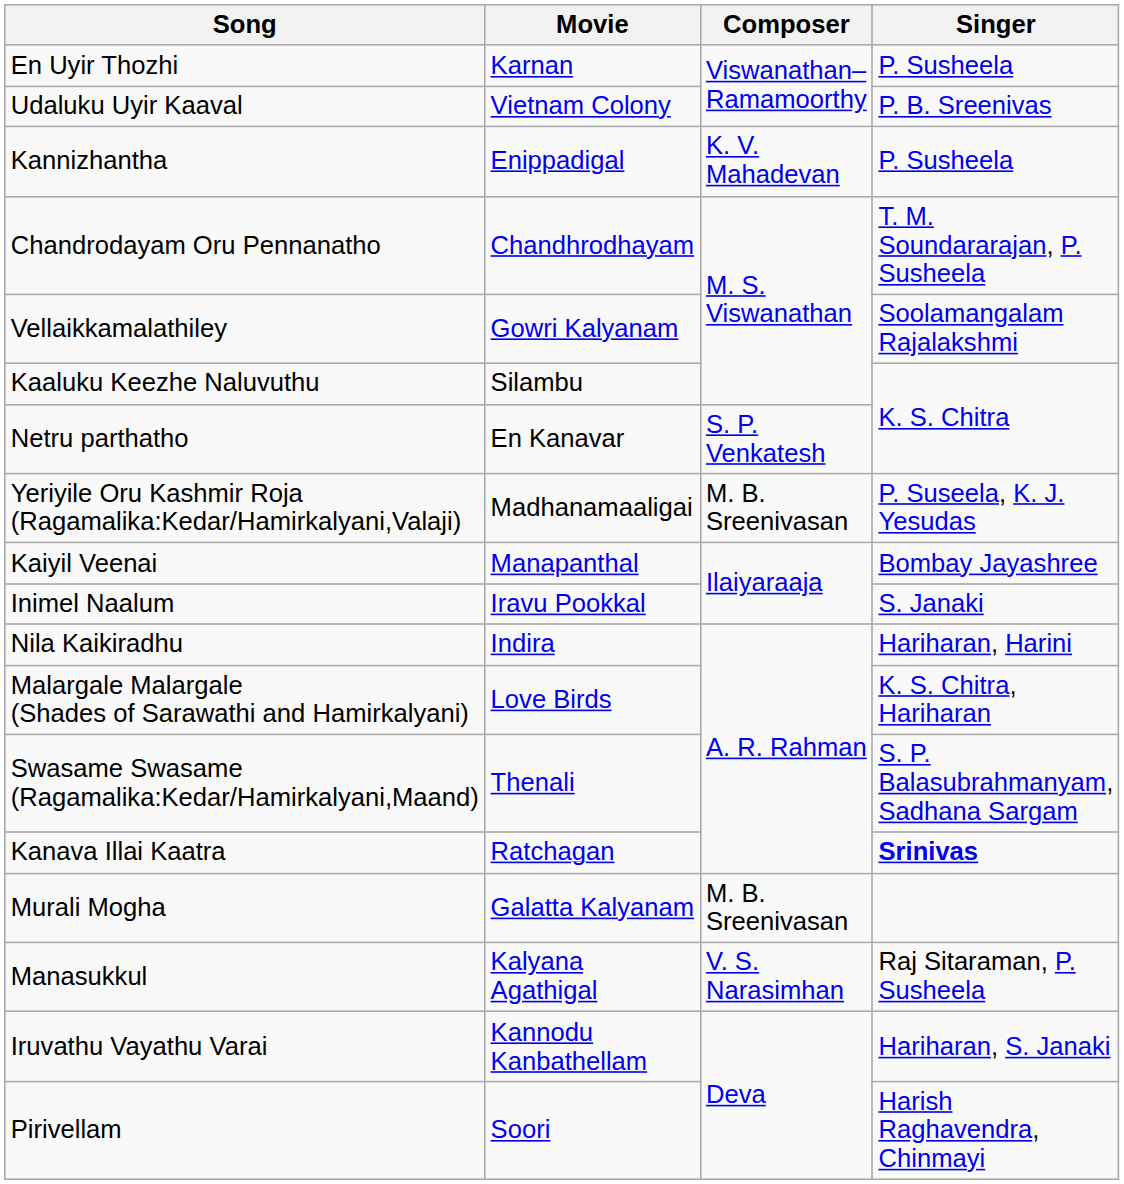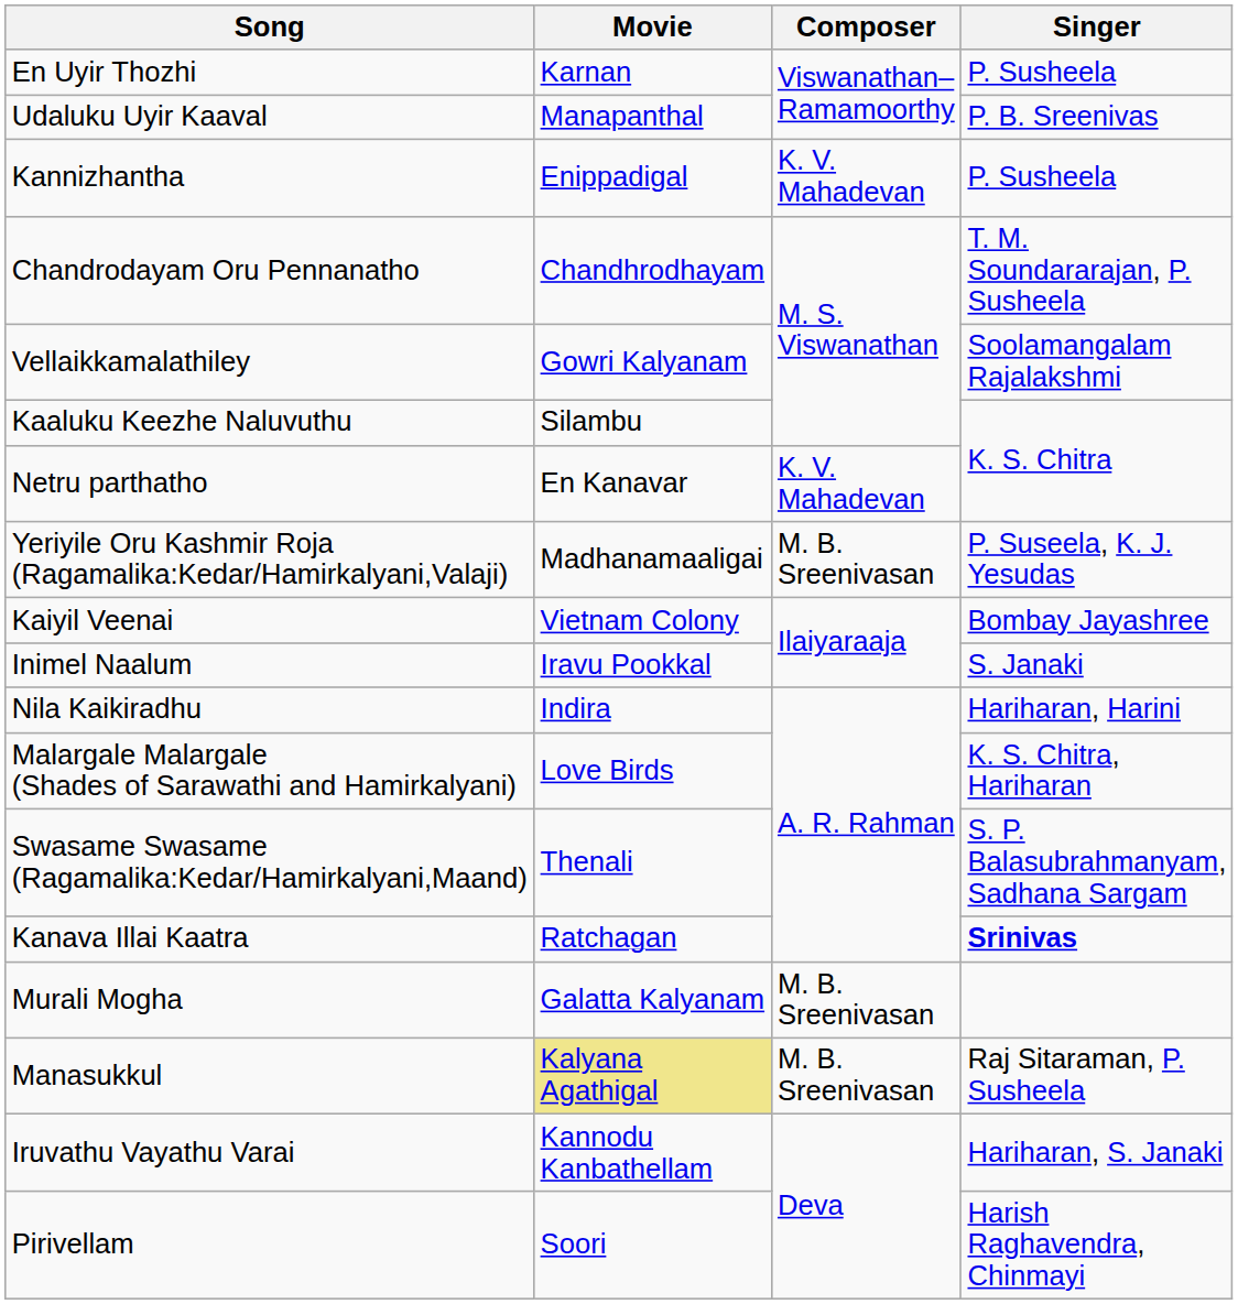 <table class="wikitable">
 <tr>
 <th>Song</th>
 <th>Movie</th>
 <th>Composer</th>
 <th>Singer</th>
 </tr>
 <tr>
 <td>En Uyir Thozhi</td>
 <td><a href='#'>Karnan</a></td>
 <td rowspan="2"><a href='#'>Viswanathan–Ramamoorthy</a></td>
 <td><a href='#'>P. Susheela</a></td>
 </tr>
 <tr>
 <td>Udaluku Uyir Kaaval</td>
-<td><a href='#'>Vietnam Colony</a></td>
+<td><a href='#'>Manapanthal</a></td>
 <td><a href='#'>P. B. Sreenivas</a></td>
 </tr>
 <tr>
 <td>Kannizhantha</td>
 <td><a href='#'>Enippadigal</a></td>
 <td><a href='#'>K. V. Mahadevan</a></td>
 <td><a href='#'>P. Susheela</a></td>
 </tr>
 <tr>
 <td>Chandrodayam Oru Pennanatho</td>
 <td><a href='#'>Chandhrodhayam</a></td>
 <td rowspan="3"><a href='#'>M. S. Viswanathan</a></td>
 <td><a href='#'>T. M. Soundararajan</a>, <a href='#'>P. Susheela</a></td>
 </tr>
 <tr>
 <td>Vellaikkamalathiley</td>
 <td><a href='#'>Gowri Kalyanam</a></td>
 <td><a href='#'>Soolamangalam Rajalakshmi</a></td>
 </tr>
 <tr>
 <td>Kaaluku Keezhe Naluvuthu</td>
 <td>Silambu</td>
 <td rowspan=2><a href='#'>K. S. Chitra</a></td>
 </tr>
 <tr>
 <td>Netru parthatho</td>
 <td>En Kanavar</td>
-<td><a href='#'>S. P. Venkatesh</a></td>
+<td><a href='#'>K. V. Mahadevan</a></td>
 </tr>
 <tr>
 <td>Yeriyile Oru Kashmir Roja<br>(Ragamalika:Kedar/Hamirkalyani,Valaji)</td>
 <td>Madhanamaaligai</td>
 <td>M. B. Sreenivasan</td>
 <td><a href='#'>P. Suseela</a>, <a href='#'>K. J. Yesudas</a></td>
 </tr>
 <tr>
 <td>Kaiyil Veenai</td>
-<td><a href='#'>Manapanthal</a></td>
+<td><a href='#'>Vietnam Colony</a></td>
 <td rowspan="2"><a href='#'>Ilaiyaraaja</a></td>
 <td><a href='#'>Bombay Jayashree</a></td>
 </tr>
 <tr>
 <td>Inimel Naalum</td>
 <td><a href='#'>Iravu Pookkal</a></td>
 <td><a href='#'>S. Janaki</a></td>
 </tr>
 <tr>
 <td>Nila Kaikiradhu</td>
 <td><a href='#'>Indira</a></td>
 <td rowspan="4"><a href='#'>A. R. Rahman</a></td>
 <td><a href='#'>Hariharan</a>, <a href='#'>Harini</a></td>
 </tr>
 <tr>
 <td>Malargale Malargale<br>(Shades of Sarawathi and Hamirkalyani)</td>
 <td><a href='#'>Love Birds</a></td>
 <td><a href='#'>K. S. Chitra</a>, <a href='#'>Hariharan</a></td>
 </tr>
 <tr>
 <td>Swasame Swasame<br>(Ragamalika:Kedar/Hamirkalyani,Maand)</td>
 <td><a href='#'>Thenali</a></td>
 <td><a href='#'>S. P. Balasubrahmanyam</a>, <a href='#'>Sadhana Sargam</a></td>
 </tr>
 <tr>
 <td>Kanava Illai Kaatra</td>
 <td><a href='#'>Ratchagan</a></td>
 <td><strong><a href='#'>Srinivas</a></strong></td>
 </tr>
 <tr>
 <td>Murali Mogha</td>
 <td><a href='#'>Galatta Kalyanam</a></td>
 <td>M. B. Sreenivasan</td>
 </tr>
 <tr>
 <td>Manasukkul</td>
-<td><a href='#'>Kalyana Agathigal</a></td>
-<td><a href='#'>V. S. Narasimhan</a></td>
+<td style="background: khaki;"><a href='#'>Kalyana Agathigal</a></td>
+<td>M. B. Sreenivasan</td>
 <td>Raj Sitaraman, <a href='#'>P. Susheela</a></td>
 </tr>
 <tr>
 <td>Iruvathu Vayathu Varai</td>
 <td><a href='#'>Kannodu Kanbathellam</a></td>
 <td rowspan=2><a href='#'>Deva</a></td>
 <td><a href='#'>Hariharan</a>, <a href='#'>S. Janaki</a></td>
 </tr>
 <tr>
 <td>Pirivellam</td>
 <td><a href='#'>Soori</a></td>
 <td><a href='#'>Harish Raghavendra</a>, <a href='#'>Chinmayi</a></td>
 </tr>
 </table>
